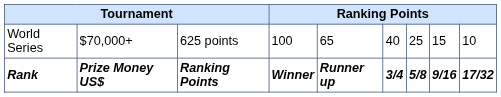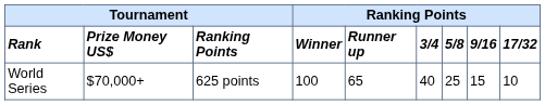 <table cellpadding="3" cellspacing="4" border="1" style="border:#435877 solid 1px; border-collapse: collapse;">
 <tr bgcolor="#d1e4fd">
 <th colspan=3>Tournament</th>
 <th colspan=6>Ranking Points</th>
+</tr>
+<tr>
+<td><strong><em>Rank</em></strong></td>
+<td><strong><em>Prize Money US$</em></strong></td>
+<td><strong><em>Ranking Points</em></strong></td>
+<td><strong><em>Winner</em></strong></td>
+<td><strong><em>Runner up</em></strong></td>
+<td><strong><em>3/4</em></strong></td>
+<td><strong><em>5/8</em></strong></td>
+<td><strong><em>9/16</em></strong></td>
+<td><strong><em>17/32</em></strong></td>
 </tr>
 <tr>
 <td>World Series</td>
 <td>$70,000+</td>
 <td>625 points</td>
 <td>100</td>
 <td>65</td>
 <td>40</td>
 <td>25</td>
 <td>15</td>
 <td>10</td>
 </tr>
-<tr>
-<td><strong><em>Rank</em></strong></td>
-<td><strong><em>Prize Money US$</em></strong></td>
-<td><strong><em>Ranking Points</em></strong></td>
-<td><strong><em>Winner</em></strong></td>
-<td><strong><em>Runner up</em></strong></td>
-<td><strong><em>3/4</em></strong></td>
-<td><strong><em>5/8</em></strong></td>
-<td><strong><em>9/16</em></strong></td>
-<td><strong><em>17/32</em></strong></td>
-</tr>
 </table>
